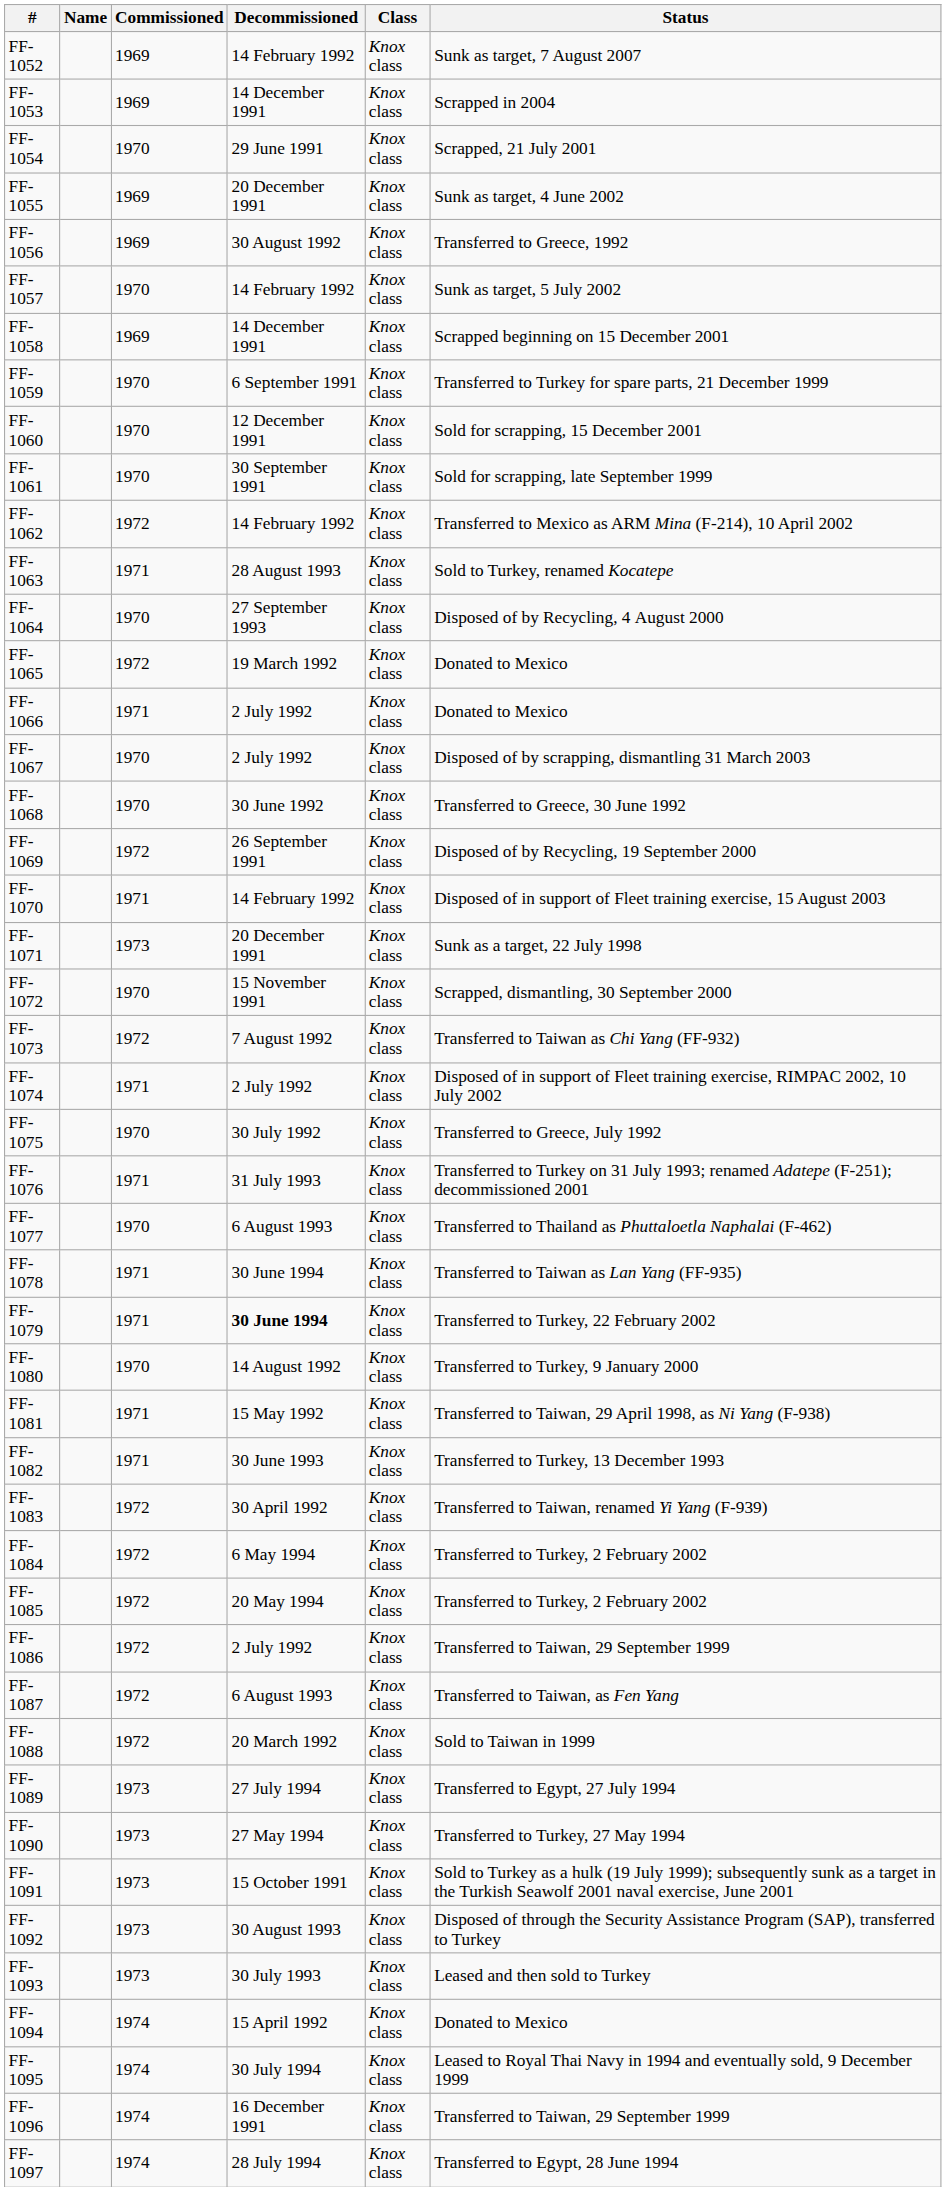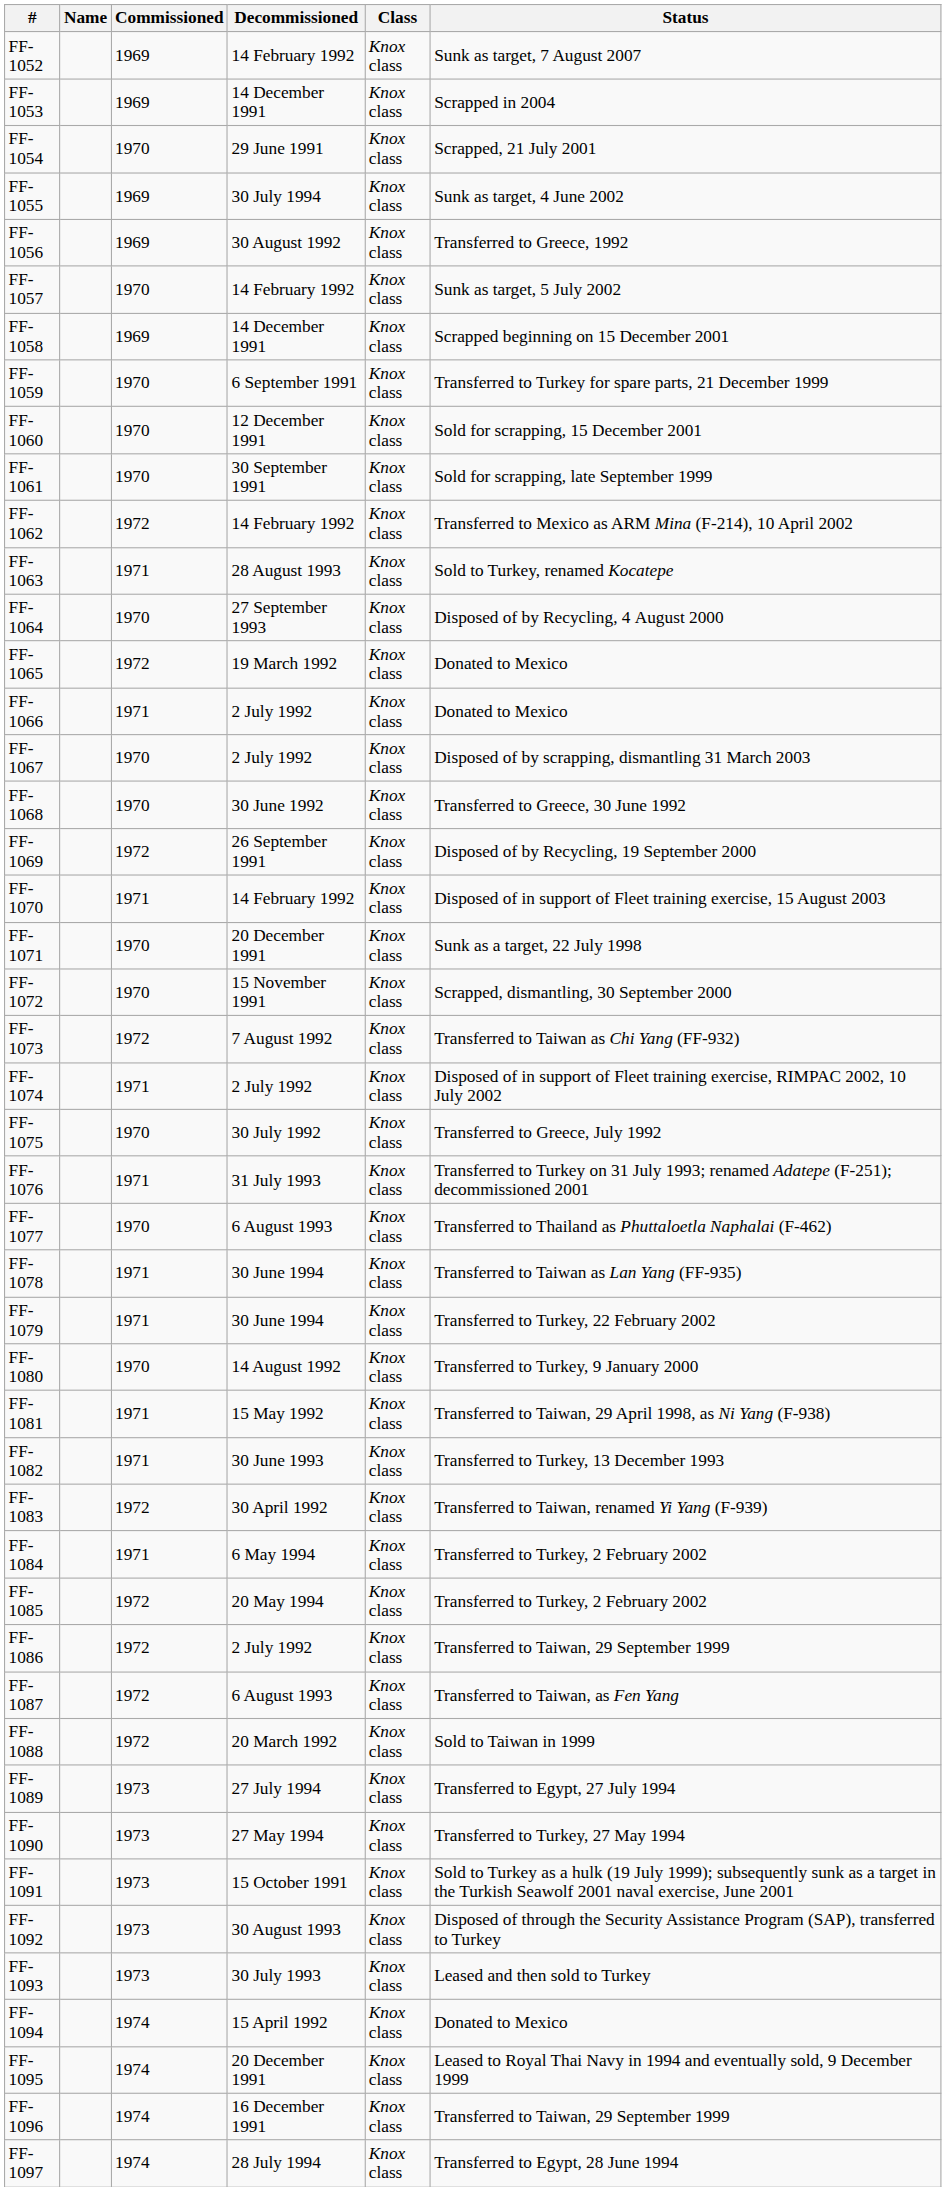 <table class="wikitable">
 <tr>
 <th>#</th>
 <th>Name</th>
 <th>Commissioned</th>
 <th>Decommissioned</th>
 <th>Class</th>
 <th>Status</th>
 </tr>
 <tr>
 <td>FF-1052</td>
 <td></td>
 <td>1969</td>
 <td>14 February 1992</td>
 <td><em>Knox</em> class</td>
 <td>Sunk as target, 7 August 2007</td>
 </tr>
 <tr>
 <td>FF-1053</td>
 <td></td>
 <td>1969</td>
 <td>14 December 1991</td>
 <td><em>Knox</em> class</td>
 <td>Scrapped in 2004</td>
 </tr>
 <tr>
 <td>FF-1054</td>
 <td></td>
 <td>1970</td>
 <td>29 June 1991</td>
 <td><em>Knox</em> class</td>
 <td>Scrapped, 21 July 2001</td>
 </tr>
 <tr>
 <td>FF-1055</td>
 <td></td>
 <td>1969</td>
-<td>20 December 1991</td>
+<td>30 July 1994</td>
 <td><em>Knox</em> class</td>
 <td>Sunk as target, 4 June 2002</td>
 </tr>
 <tr>
 <td>FF-1056</td>
 <td></td>
 <td>1969</td>
 <td>30 August 1992</td>
 <td><em>Knox</em> class</td>
 <td>Transferred to Greece, 1992</td>
 </tr>
 <tr>
 <td>FF-1057</td>
 <td></td>
 <td>1970</td>
 <td>14 February 1992</td>
 <td><em>Knox</em> class</td>
 <td>Sunk as target, 5 July 2002</td>
 </tr>
 <tr>
 <td>FF-1058</td>
 <td></td>
 <td>1969</td>
 <td>14 December 1991</td>
 <td><em>Knox</em> class</td>
 <td>Scrapped beginning on 15 December 2001</td>
 </tr>
 <tr>
 <td>FF-1059</td>
 <td></td>
 <td>1970</td>
 <td>6 September 1991</td>
 <td><em>Knox</em> class</td>
 <td>Transferred to Turkey for spare parts, 21 December 1999</td>
 </tr>
 <tr>
 <td>FF-1060</td>
 <td></td>
 <td>1970</td>
 <td>12 December 1991</td>
 <td><em>Knox</em> class</td>
 <td>Sold for scrapping, 15 December 2001</td>
 </tr>
 <tr>
 <td>FF-1061</td>
 <td></td>
 <td>1970</td>
 <td>30 September 1991</td>
 <td><em>Knox</em> class</td>
 <td>Sold for scrapping, late September 1999</td>
 </tr>
 <tr>
 <td>FF-1062</td>
 <td></td>
 <td>1972</td>
 <td>14 February 1992</td>
 <td><em>Knox</em> class</td>
 <td>Transferred to Mexico as ARM <em>Mina</em> (F-214), 10 April 2002</td>
 </tr>
 <tr>
 <td>FF-1063</td>
 <td></td>
 <td>1971</td>
 <td>28 August 1993</td>
 <td><em>Knox</em> class</td>
 <td>Sold to Turkey, renamed <em>Kocatepe</em></td>
 </tr>
 <tr>
 <td>FF-1064</td>
 <td></td>
 <td>1970</td>
 <td>27 September 1993</td>
 <td><em>Knox</em> class</td>
 <td>Disposed of by Recycling, 4 August 2000</td>
 </tr>
 <tr>
 <td>FF-1065</td>
 <td></td>
 <td>1972</td>
 <td>19 March 1992</td>
 <td><em>Knox</em> class</td>
 <td>Donated to Mexico</td>
 </tr>
 <tr>
 <td>FF-1066</td>
 <td></td>
 <td>1971</td>
 <td>2 July 1992</td>
 <td><em>Knox</em> class</td>
 <td>Donated to Mexico</td>
 </tr>
 <tr>
 <td>FF-1067</td>
 <td></td>
 <td>1970</td>
 <td>2 July 1992</td>
 <td><em>Knox</em> class</td>
 <td>Disposed of by scrapping, dismantling 31 March 2003</td>
 </tr>
 <tr>
 <td>FF-1068</td>
 <td></td>
 <td>1970</td>
 <td>30 June 1992</td>
 <td><em>Knox</em> class</td>
 <td>Transferred to Greece, 30 June 1992</td>
 </tr>
 <tr>
 <td>FF-1069</td>
 <td></td>
 <td>1972</td>
 <td>26 September 1991</td>
 <td><em>Knox</em> class</td>
 <td>Disposed of by Recycling, 19 September 2000</td>
 </tr>
 <tr>
 <td>FF-1070</td>
 <td></td>
 <td>1971</td>
 <td>14 February 1992</td>
 <td><em>Knox</em> class</td>
 <td>Disposed of in support of Fleet training exercise, 15 August 2003</td>
 </tr>
 <tr>
 <td>FF-1071</td>
 <td></td>
-<td>1973</td>
+<td>1970</td>
 <td>20 December 1991</td>
 <td><em>Knox</em> class</td>
 <td>Sunk as a target, 22 July 1998</td>
 </tr>
 <tr>
 <td>FF-1072</td>
 <td></td>
 <td>1970</td>
 <td>15 November 1991</td>
 <td><em>Knox</em> class</td>
 <td>Scrapped, dismantling, 30 September 2000</td>
 </tr>
 <tr>
 <td>FF-1073</td>
 <td></td>
 <td>1972</td>
 <td>7 August 1992</td>
 <td><em>Knox</em> class</td>
 <td>Transferred to Taiwan as <em>Chi Yang</em> (FF-932)</td>
 </tr>
 <tr>
 <td>FF-1074</td>
 <td></td>
 <td>1971</td>
 <td>2 July 1992</td>
 <td><em>Knox</em> class</td>
 <td>Disposed of in support of Fleet training exercise, RIMPAC 2002, 10 July 2002</td>
 </tr>
 <tr>
 <td>FF-1075</td>
 <td></td>
 <td>1970</td>
 <td>30 July 1992</td>
 <td><em>Knox</em> class</td>
 <td>Transferred to Greece, July 1992</td>
 </tr>
 <tr>
 <td>FF-1076</td>
 <td></td>
 <td>1971</td>
 <td>31 July 1993</td>
 <td><em>Knox</em> class</td>
 <td>Transferred to Turkey on 31 July 1993; renamed <em>Adatepe</em> (F-251); decommissioned 2001</td>
 </tr>
 <tr>
 <td>FF-1077</td>
 <td></td>
 <td>1970</td>
 <td>6 August 1993</td>
 <td><em>Knox</em> class</td>
 <td>Transferred to Thailand as <em>Phuttaloetla Naphalai</em> (F-462)</td>
 </tr>
 <tr>
 <td>FF-1078</td>
 <td></td>
 <td>1971</td>
 <td>30 June 1994</td>
 <td><em>Knox</em> class</td>
 <td>Transferred to Taiwan as <em>Lan Yang</em> (FF-935)</td>
 </tr>
 <tr>
 <td>FF-1079</td>
 <td></td>
 <td>1971</td>
-<td><strong>30 June 1994</strong></td>
+<td>30 June 1994</td>
 <td><em>Knox</em> class</td>
 <td>Transferred to Turkey, 22 February 2002</td>
 </tr>
 <tr>
 <td>FF-1080</td>
 <td></td>
 <td>1970</td>
 <td>14 August 1992</td>
 <td><em>Knox</em> class</td>
 <td>Transferred to Turkey, 9 January 2000</td>
 </tr>
 <tr>
 <td>FF-1081</td>
 <td></td>
 <td>1971</td>
 <td>15 May 1992</td>
 <td><em>Knox</em> class</td>
 <td>Transferred to Taiwan, 29 April 1998, as <em>Ni Yang</em> (F-938)</td>
 </tr>
 <tr>
 <td>FF-1082</td>
 <td></td>
 <td>1971</td>
 <td>30 June 1993</td>
 <td><em>Knox</em> class</td>
 <td>Transferred to Turkey, 13 December 1993</td>
 </tr>
 <tr>
 <td>FF-1083</td>
 <td></td>
 <td>1972</td>
 <td>30 April 1992</td>
 <td><em>Knox</em> class</td>
 <td>Transferred to Taiwan, renamed <em>Yi Yang</em> (F-939)</td>
 </tr>
 <tr>
 <td>FF-1084</td>
 <td></td>
-<td>1972</td>
+<td>1971</td>
 <td>6 May 1994</td>
 <td><em>Knox</em> class</td>
 <td>Transferred to Turkey, 2 February 2002</td>
 </tr>
 <tr>
 <td>FF-1085</td>
 <td></td>
 <td>1972</td>
 <td>20 May 1994</td>
 <td><em>Knox</em> class</td>
 <td>Transferred to Turkey, 2 February 2002</td>
 </tr>
 <tr>
 <td>FF-1086</td>
 <td></td>
 <td>1972</td>
 <td>2 July 1992</td>
 <td><em>Knox</em> class</td>
 <td>Transferred to Taiwan, 29 September 1999</td>
 </tr>
 <tr>
 <td>FF-1087</td>
 <td></td>
 <td>1972</td>
 <td>6 August 1993</td>
 <td><em>Knox</em> class</td>
 <td>Transferred to Taiwan, as <em>Fen Yang</em></td>
 </tr>
 <tr>
 <td>FF-1088</td>
 <td></td>
 <td>1972</td>
 <td>20 March 1992</td>
 <td><em>Knox</em> class</td>
 <td>Sold to Taiwan in 1999</td>
 </tr>
 <tr>
 <td>FF-1089</td>
 <td></td>
 <td>1973</td>
 <td>27 July 1994</td>
 <td><em>Knox</em> class</td>
 <td>Transferred to Egypt, 27 July 1994</td>
 </tr>
 <tr>
 <td>FF-1090</td>
 <td></td>
 <td>1973</td>
 <td>27 May 1994</td>
 <td><em>Knox</em> class</td>
 <td>Transferred to Turkey, 27 May 1994</td>
 </tr>
 <tr>
 <td>FF-1091</td>
 <td></td>
 <td>1973</td>
 <td>15 October 1991</td>
 <td><em>Knox</em> class</td>
 <td>Sold to Turkey as a hulk (19 July 1999); subsequently sunk as a target in the Turkish Seawolf 2001 naval exercise, June 2001</td>
 </tr>
 <tr>
 <td>FF-1092</td>
 <td></td>
 <td>1973</td>
 <td>30 August 1993</td>
 <td><em>Knox</em> class</td>
 <td>Disposed of through the Security Assistance Program (SAP), transferred to Turkey</td>
 </tr>
 <tr>
 <td>FF-1093</td>
 <td></td>
 <td>1973</td>
 <td>30 July 1993</td>
 <td><em>Knox</em> class</td>
 <td>Leased and then sold to Turkey</td>
 </tr>
 <tr>
 <td>FF-1094</td>
 <td></td>
 <td>1974</td>
 <td>15 April 1992</td>
 <td><em>Knox</em> class</td>
 <td>Donated to Mexico</td>
 </tr>
 <tr>
 <td>FF-1095</td>
 <td></td>
 <td>1974</td>
-<td>30 July 1994</td>
+<td>20 December 1991</td>
 <td><em>Knox</em> class</td>
 <td>Leased to Royal Thai Navy in 1994 and eventually sold, 9 December 1999</td>
 </tr>
 <tr>
 <td>FF-1096</td>
 <td></td>
 <td>1974</td>
 <td>16 December 1991</td>
 <td><em>Knox</em> class</td>
 <td>Transferred to Taiwan, 29 September 1999</td>
 </tr>
 <tr>
 <td>FF-1097</td>
 <td></td>
 <td>1974</td>
 <td>28 July 1994</td>
 <td><em>Knox</em> class</td>
 <td>Transferred to Egypt, 28 June 1994</td>
 </tr>
 </table>
